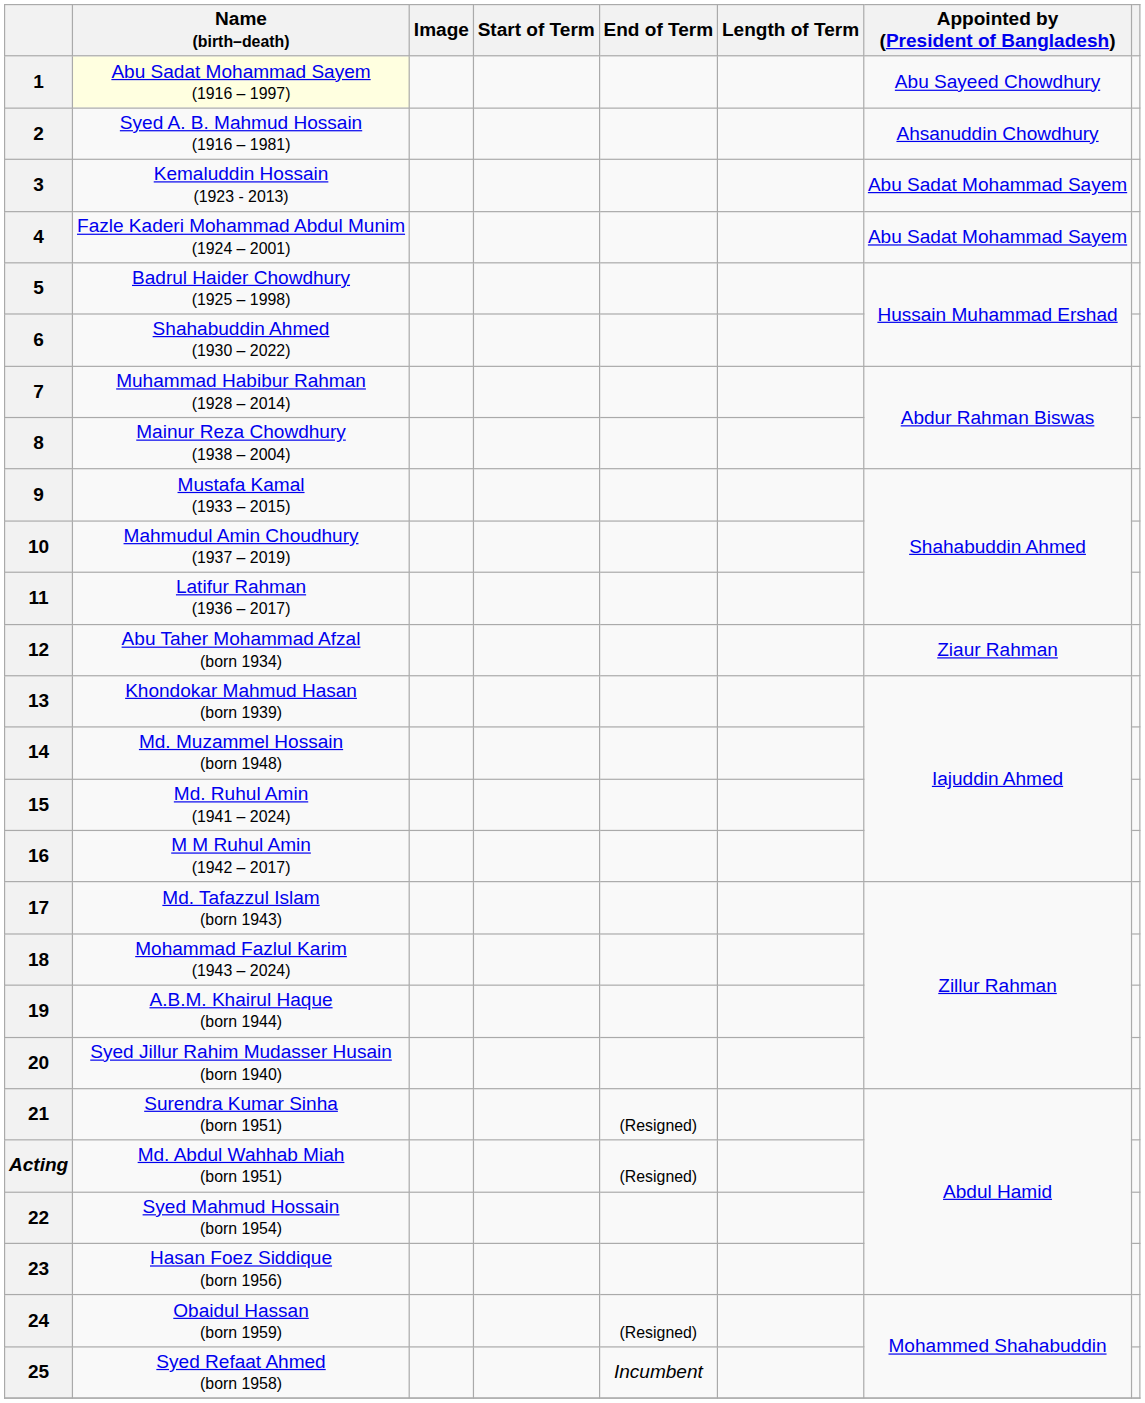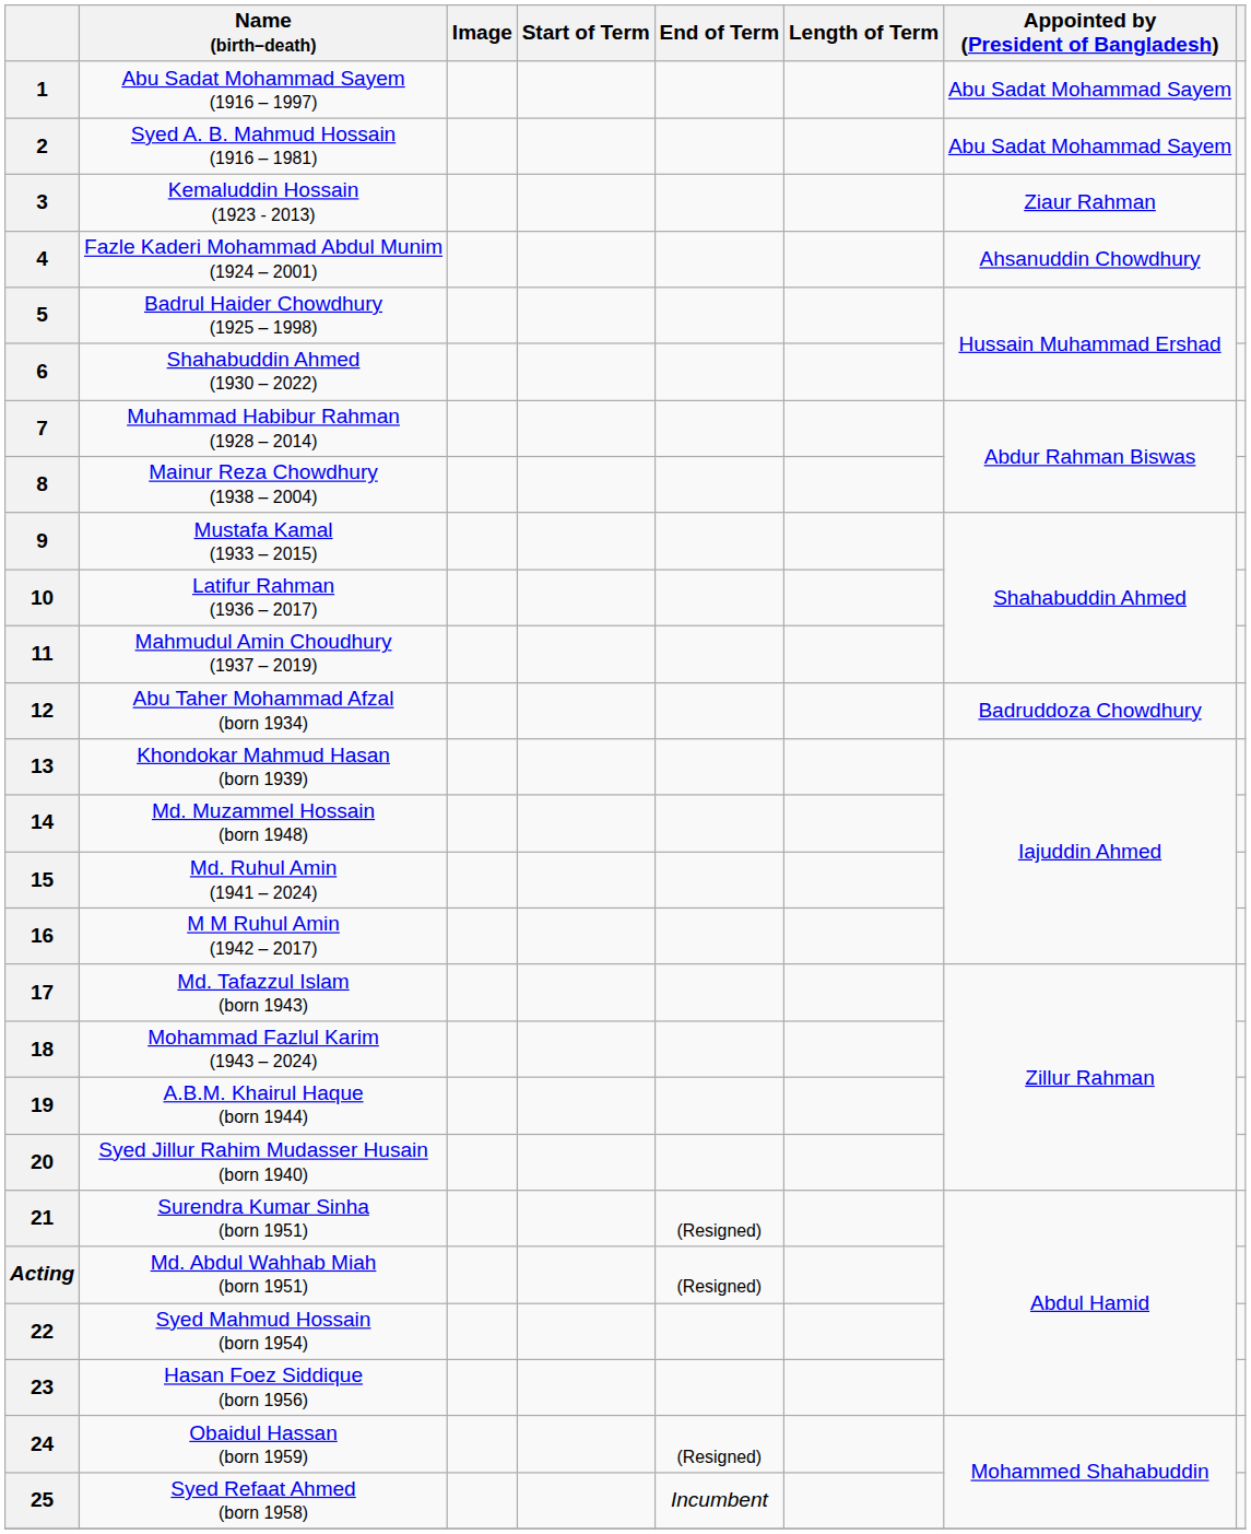 <table class="wikitable sortable" style="text-align:center">
 <tr>
 <th scope=col></th>
 <th scope=col>Name<br><small>(birth–death)</small></th>
 <th scope=col  class=unsortable>Image</th>
 <th scope=col>Start of Term</th>
 <th scope=col>End of Term</th>
 <th scope=col>Length of Term</th>
 <th scope=col>Appointed by<br>(<a href='#'>President of Bangladesh</a>)</th>
 <th scope=col class=unsortable></th>
 </tr>
 <tr>
 <th scope=row>1</th>
-<td style="background: lightyellow;"><a href='#'>Abu Sadat Mohammad Sayem</a><br><small>(1916 – 1997)</small></td>
+<td><a href='#'>Abu Sadat Mohammad Sayem</a><br><small>(1916 – 1997)</small></td>
 <td></td>
 <td></td>
 <td></td>
 <td></td>
-<td><a href='#'>Abu Sayeed Chowdhury</a></td>
+<td><a href='#'>Abu Sadat Mohammad Sayem</a></td>
 <td></td>
 </tr>
 <tr>
 <th scope=row>2</th>
 <td><a href='#'>Syed A. B. Mahmud Hossain</a><br><small>(1916 – 1981)</small></td>
 <td></td>
 <td></td>
 <td></td>
 <td></td>
-<td><a href='#'>Ahsanuddin Chowdhury</a></td>
+<td><a href='#'>Abu Sadat Mohammad Sayem</a></td>
 <td></td>
 </tr>
 <tr>
 <th scope=row>3</th>
 <td><a href='#'>Kemaluddin Hossain</a><br><small>(1923 - 2013)</small></td>
 <td></td>
 <td></td>
 <td></td>
 <td></td>
-<td><a href='#'>Abu Sadat Mohammad Sayem</a></td>
+<td><a href='#'>Ziaur Rahman</a></td>
 <td></td>
 </tr>
 <tr>
 <th scope=row>4</th>
 <td><a href='#'>Fazle Kaderi Mohammad Abdul Munim</a><br><small>(1924 – 2001)</small></td>
 <td></td>
 <td></td>
 <td></td>
 <td></td>
-<td><a href='#'>Abu Sadat Mohammad Sayem</a></td>
+<td><a href='#'>Ahsanuddin Chowdhury</a></td>
 <td></td>
 </tr>
 <tr>
 <th scope=row>5</th>
 <td><a href='#'>Badrul Haider Chowdhury</a><br><small>(1925 – 1998)</small></td>
 <td></td>
 <td></td>
 <td></td>
 <td></td>
 <td rowspan="2"><a href='#'>Hussain Muhammad Ershad</a></td>
 <td></td>
 </tr>
 <tr>
 <th scope=row>6</th>
 <td><a href='#'>Shahabuddin Ahmed</a><br><small>(1930 – 2022)</small></td>
 <td></td>
 <td></td>
 <td></td>
 <td></td>
 <td></td>
 </tr>
 <tr>
 <th scope=row>7</th>
 <td><a href='#'>Muhammad Habibur Rahman</a><br><small>(1928 – 2014)</small></td>
 <td></td>
 <td></td>
 <td></td>
 <td></td>
 <td rowspan="2"><a href='#'>Abdur Rahman Biswas</a></td>
 <td></td>
 </tr>
 <tr>
 <th scope=row>8</th>
 <td><a href='#'>Mainur Reza Chowdhury</a><br><small>(1938 – 2004)</small></td>
 <td></td>
 <td></td>
 <td></td>
 <td></td>
 <td></td>
 </tr>
 <tr>
 <th scope=row>9</th>
 <td><a href='#'>Mustafa Kamal</a><br><small>(1933 – 2015)</small></td>
 <td></td>
 <td></td>
 <td></td>
 <td></td>
 <td rowspan="3"><a href='#'>Shahabuddin Ahmed</a></td>
 <td></td>
 </tr>
 <tr>
 <th scope=row>10</th>
-<td><a href='#'>Mahmudul Amin Choudhury</a><br><small>(1937 – 2019)</small></td>
+<td><a href='#'>Latifur Rahman</a><br><small>(1936 – 2017)</small></td>
 <td></td>
 <td></td>
 <td></td>
 <td></td>
 <td></td>
 </tr>
 <tr>
 <th scope=row>11</th>
-<td><a href='#'>Latifur Rahman</a><br><small>(1936 – 2017)</small></td>
+<td><a href='#'>Mahmudul Amin Choudhury</a><br><small>(1937 – 2019)</small></td>
 <td></td>
 <td></td>
 <td></td>
 <td></td>
 <td></td>
 </tr>
 <tr>
 <th scope=row>12</th>
 <td><a href='#'>Abu Taher Mohammad Afzal</a><br><small>(born 1934)</small></td>
 <td></td>
 <td></td>
 <td></td>
 <td></td>
-<td><a href='#'>Ziaur Rahman</a></td>
+<td><a href='#'>Badruddoza Chowdhury</a></td>
 <td></td>
 </tr>
 <tr>
 <th scope=row>13</th>
 <td><a href='#'>Khondokar Mahmud Hasan</a><br><small>(born 1939)</small></td>
 <td></td>
 <td></td>
 <td></td>
 <td></td>
 <td rowspan="4"><a href='#'>Iajuddin Ahmed</a></td>
 <td></td>
 </tr>
 <tr>
 <th scope=row>14</th>
 <td><a href='#'>Md. Muzammel Hossain</a><br><small>(born 1948)</small></td>
 <td></td>
 <td></td>
 <td></td>
 <td></td>
 <td></td>
 </tr>
 <tr>
 <th scope=row>15</th>
 <td><a href='#'>Md. Ruhul Amin</a><br><small>(1941 – 2024)</small></td>
 <td></td>
 <td></td>
 <td></td>
 <td></td>
 <td></td>
 </tr>
 <tr>
 <th scope=row>16</th>
 <td><a href='#'>M M Ruhul Amin</a><br><small>(1942 – 2017)</small></td>
 <td></td>
 <td></td>
 <td></td>
 <td></td>
 <td><br></td>
 </tr>
 <tr>
 <th scope=row>17</th>
 <td><a href='#'>Md. Tafazzul Islam</a><br><small>(born 1943)</small></td>
 <td></td>
 <td></td>
 <td></td>
 <td></td>
 <td rowspan="4"><a href='#'>Zillur Rahman</a></td>
 <td></td>
 </tr>
 <tr>
 <th scope=row>18</th>
 <td><a href='#'>Mohammad Fazlul Karim</a><br><small>(1943 – 2024)</small></td>
 <td></td>
 <td></td>
 <td></td>
 <td></td>
 <td></td>
 </tr>
 <tr>
 <th scope=row>19</th>
 <td><a href='#'>A.B.M. Khairul Haque</a><br><small>(born 1944)</small></td>
 <td></td>
 <td></td>
 <td></td>
 <td></td>
 <td></td>
 </tr>
 <tr>
 <th scope=row>20</th>
 <td><a href='#'>Syed Jillur Rahim Mudasser Husain</a><br><small>(born 1940)</small></td>
 <td></td>
 <td></td>
 <td></td>
 <td></td>
 <td></td>
 </tr>
 <tr>
 <th scope=row>21</th>
 <td><a href='#'>Surendra Kumar Sinha</a><br><small>(born 1951)</small></td>
 <td></td>
 <td></td>
 <td><br><small>(Resigned)</small></td>
 <td></td>
 <td rowspan="4"><a href='#'>Abdul Hamid</a></td>
 <td><br></td>
 </tr>
 <tr>
 <th scope=row><em>Acting</em></th>
 <td><a href='#'>Md. Abdul Wahhab Miah</a><br><small>(born 1951)</small></td>
 <td></td>
 <td></td>
 <td><br><small>(Resigned)</small></td>
 <td></td>
 <td><br></td>
 </tr>
 <tr>
 <th scope=row>22</th>
 <td><a href='#'>Syed Mahmud Hossain</a><br><small>(born 1954)</small></td>
 <td></td>
 <td></td>
 <td></td>
 <td></td>
 <td></td>
 </tr>
 <tr>
 <th scope=row>23</th>
 <td><a href='#'>Hasan Foez Siddique</a><br><small>(born 1956)</small></td>
 <td></td>
 <td></td>
 <td></td>
 <td></td>
 <td></td>
 </tr>
 <tr>
 <th scope=row>24</th>
 <td><a href='#'>Obaidul Hassan</a><br><small>(born 1959)</small></td>
 <td></td>
 <td></td>
 <td><br><small>(Resigned)</small></td>
 <td></td>
 <td rowspan="2"><a href='#'>Mohammed Shahabuddin</a></td>
 <td><br></td>
 </tr>
 <tr>
 <th scope=row>25</th>
 <td><a href='#'>Syed Refaat Ahmed</a><br><small>(born 1958)</small></td>
 <td></td>
 <td></td>
 <td><em>Incumbent</em></td>
 <td></td>
 <td></td>
 </tr>
 <tr>
 </tr>
 </table>
